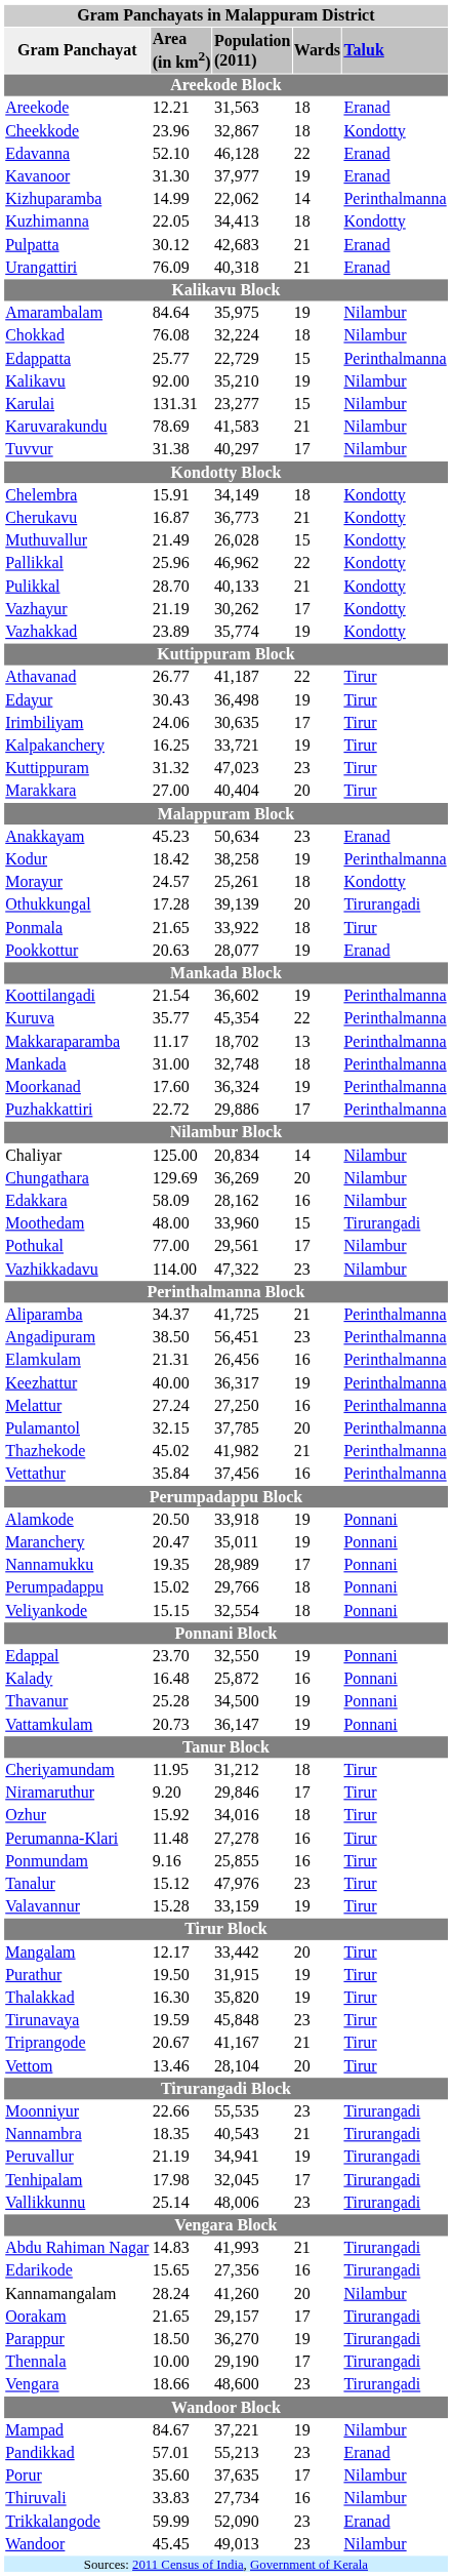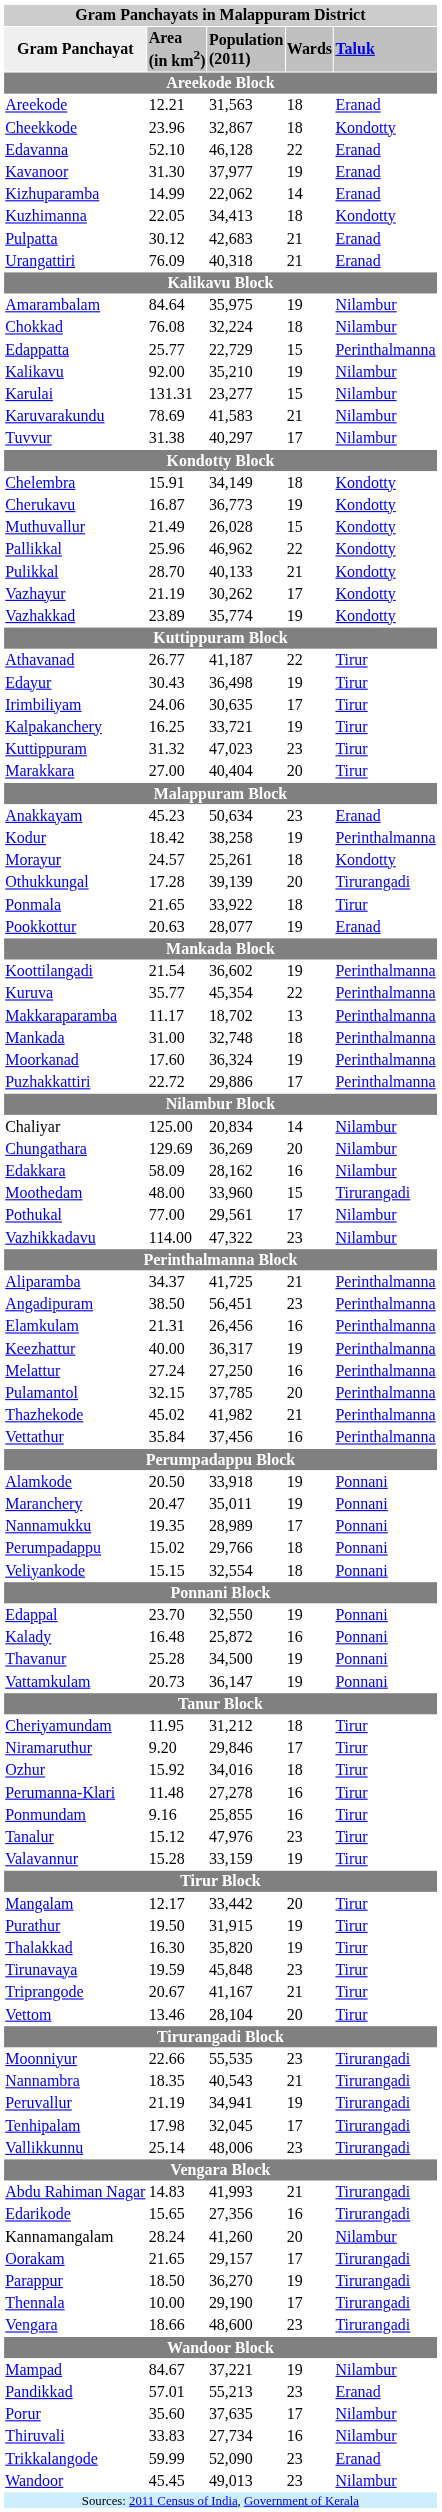 <table align="left" class="toccolours" cellspacing="1" cellpadding="1" style="margin-right: .5em; margin-top: .4em; font-size: 90%">
 <tr>
 </tr>
 <tr bgcolor="#cccccc" valign="top">
 <th colspan="5">Gram Panchayats in Malappuram District<br></th>
 </tr>
 <tr style="background:#efefef;">
 <th><strong>Gram Panchayat</strong></th>
 <td style="background: silver"><strong>Area<br>(in km<sup>2</sup>)</strong></td>
 <td style="background: silver"><strong>Population<br>(2011)</strong></td>
 <td style="background: silver"><strong>Wards</strong></td>
 <td style="background: silver"><strong><a href='#'>Taluk</a></strong></td>
 </tr>
 <tr>
 <td colspan=5 style="text-align: center; background-color: grey; color: white;"><strong>Areekode Block</strong></td>
 </tr>
 <tr>
 <td><a href='#'>Areekode</a></td>
 <td>12.21</td>
 <td>31,563</td>
 <td>18</td>
 <td><a href='#'>Eranad</a></td>
 </tr>
 <tr>
 <td><a href='#'>Cheekkode</a></td>
 <td>23.96</td>
 <td>32,867</td>
 <td>18</td>
 <td><a href='#'>Kondotty</a></td>
 </tr>
 <tr>
 <td><a href='#'>Edavanna</a></td>
 <td>52.10</td>
 <td>46,128</td>
 <td>22</td>
 <td><a href='#'>Eranad</a></td>
 </tr>
 <tr>
 <td><a href='#'>Kavanoor</a></td>
 <td>31.30</td>
 <td>37,977</td>
 <td>19</td>
 <td><a href='#'>Eranad</a></td>
 </tr>
 <tr>
 <td><a href='#'>Kizhuparamba</a></td>
 <td>14.99</td>
 <td>22,062</td>
 <td>14</td>
-<td><a href='#'>Perinthalmanna</a></td>
+<td><a href='#'>Eranad</a></td>
 </tr>
 <tr>
 <td><a href='#'>Kuzhimanna</a></td>
 <td>22.05</td>
 <td>34,413</td>
 <td>18</td>
 <td><a href='#'>Kondotty</a></td>
 </tr>
 <tr>
 <td><a href='#'>Pulpatta</a></td>
 <td>30.12</td>
 <td>42,683</td>
 <td>21</td>
 <td><a href='#'>Eranad</a></td>
 </tr>
 <tr>
 <td><a href='#'>Urangattiri</a></td>
 <td>76.09</td>
 <td>40,318</td>
 <td>21</td>
 <td><a href='#'>Eranad</a></td>
 </tr>
 <tr>
 <td colspan=5 style="text-align: center; background-color: grey; color: white;"><strong>Kalikavu Block</strong></td>
 </tr>
 <tr>
 <td><a href='#'>Amarambalam</a></td>
 <td>84.64</td>
 <td>35,975</td>
 <td>19</td>
 <td><a href='#'>Nilambur</a></td>
 </tr>
 <tr>
 <td><a href='#'>Chokkad</a></td>
 <td>76.08</td>
 <td>32,224</td>
 <td>18</td>
 <td><a href='#'>Nilambur</a></td>
 </tr>
 <tr>
 <td><a href='#'>Edappatta</a></td>
 <td>25.77</td>
 <td>22,729</td>
 <td>15</td>
 <td><a href='#'>Perinthalmanna</a></td>
 </tr>
 <tr>
 <td><a href='#'>Kalikavu</a></td>
 <td>92.00</td>
 <td>35,210</td>
 <td>19</td>
 <td><a href='#'>Nilambur</a></td>
 </tr>
 <tr>
 <td><a href='#'>Karulai</a></td>
 <td>131.31</td>
 <td>23,277</td>
 <td>15</td>
 <td><a href='#'>Nilambur</a></td>
 </tr>
 <tr>
 <td><a href='#'>Karuvarakundu</a></td>
 <td>78.69</td>
 <td>41,583</td>
 <td>21</td>
 <td><a href='#'>Nilambur</a></td>
 </tr>
 <tr>
 <td><a href='#'>Tuvvur</a></td>
 <td>31.38</td>
 <td>40,297</td>
 <td>17</td>
 <td><a href='#'>Nilambur</a></td>
 </tr>
 <tr>
 <td colspan=5 style="text-align: center; background-color: grey; color: white;"><strong>Kondotty Block</strong></td>
 </tr>
 <tr>
 <td><a href='#'>Chelembra</a></td>
 <td>15.91</td>
 <td>34,149</td>
 <td>18</td>
 <td><a href='#'>Kondotty</a></td>
 </tr>
 <tr>
 <td><a href='#'>Cherukavu</a></td>
 <td>16.87</td>
 <td>36,773</td>
-<td>21</td>
+<td>19</td>
 <td><a href='#'>Kondotty</a></td>
 </tr>
 <tr>
 <td><a href='#'>Muthuvallur</a></td>
 <td>21.49</td>
 <td>26,028</td>
 <td>15</td>
 <td><a href='#'>Kondotty</a></td>
 </tr>
 <tr>
 <td><a href='#'>Pallikkal</a></td>
 <td>25.96</td>
 <td>46,962</td>
 <td>22</td>
 <td><a href='#'>Kondotty</a></td>
 </tr>
 <tr>
 <td><a href='#'>Pulikkal</a></td>
 <td>28.70</td>
 <td>40,133</td>
 <td>21</td>
 <td><a href='#'>Kondotty</a></td>
 </tr>
 <tr>
 <td><a href='#'>Vazhayur</a></td>
 <td>21.19</td>
 <td>30,262</td>
 <td>17</td>
 <td><a href='#'>Kondotty</a></td>
 </tr>
 <tr>
 <td><a href='#'>Vazhakkad</a></td>
 <td>23.89</td>
 <td>35,774</td>
 <td>19</td>
 <td><a href='#'>Kondotty</a></td>
 </tr>
 <tr>
 <td colspan=5 style="text-align: center; background-color: grey; color: white;"><strong>Kuttippuram Block</strong></td>
 </tr>
 <tr>
 <td><a href='#'>Athavanad</a></td>
 <td>26.77</td>
 <td>41,187</td>
 <td>22</td>
 <td><a href='#'>Tirur</a></td>
 </tr>
 <tr>
 <td><a href='#'>Edayur</a></td>
 <td>30.43</td>
 <td>36,498</td>
 <td>19</td>
 <td><a href='#'>Tirur</a></td>
 </tr>
 <tr>
 <td><a href='#'>Irimbiliyam</a></td>
 <td>24.06</td>
 <td>30,635</td>
 <td>17</td>
 <td><a href='#'>Tirur</a></td>
 </tr>
 <tr>
 <td><a href='#'>Kalpakanchery</a></td>
 <td>16.25</td>
 <td>33,721</td>
 <td>19</td>
 <td><a href='#'>Tirur</a></td>
 </tr>
 <tr>
 <td><a href='#'>Kuttippuram</a></td>
 <td>31.32</td>
 <td>47,023</td>
 <td>23</td>
 <td><a href='#'>Tirur</a></td>
 </tr>
 <tr>
 <td><a href='#'>Marakkara</a></td>
 <td>27.00</td>
 <td>40,404</td>
 <td>20</td>
 <td><a href='#'>Tirur</a></td>
 </tr>
 <tr>
 <td colspan=5 style="text-align: center; background-color: grey; color: white;"><strong>Malappuram Block</strong></td>
 </tr>
 <tr>
 <td><a href='#'>Anakkayam</a></td>
 <td>45.23</td>
 <td>50,634</td>
 <td>23</td>
 <td><a href='#'>Eranad</a></td>
 </tr>
 <tr>
 <td><a href='#'>Kodur</a></td>
 <td>18.42</td>
 <td>38,258</td>
 <td>19</td>
 <td><a href='#'>Perinthalmanna</a></td>
 </tr>
 <tr>
 <td><a href='#'>Morayur</a></td>
 <td>24.57</td>
 <td>25,261</td>
 <td>18</td>
 <td><a href='#'>Kondotty</a></td>
 </tr>
 <tr>
 <td><a href='#'>Othukkungal</a></td>
 <td>17.28</td>
 <td>39,139</td>
 <td>20</td>
 <td><a href='#'>Tirurangadi</a></td>
 </tr>
 <tr>
 <td><a href='#'>Ponmala</a></td>
 <td>21.65</td>
 <td>33,922</td>
 <td>18</td>
 <td><a href='#'>Tirur</a></td>
 </tr>
 <tr>
 <td><a href='#'>Pookkottur</a></td>
 <td>20.63</td>
 <td>28,077</td>
 <td>19</td>
 <td><a href='#'>Eranad</a></td>
 </tr>
 <tr>
 <td colspan=5 style="text-align: center; background-color: grey; color: white;"><strong>Mankada Block</strong></td>
 </tr>
 <tr>
 <td><a href='#'>Koottilangadi</a></td>
 <td>21.54</td>
 <td>36,602</td>
 <td>19</td>
 <td><a href='#'>Perinthalmanna</a></td>
 </tr>
 <tr>
 <td><a href='#'>Kuruva</a></td>
 <td>35.77</td>
 <td>45,354</td>
 <td>22</td>
 <td><a href='#'>Perinthalmanna</a></td>
 </tr>
 <tr>
 <td><a href='#'>Makkaraparamba</a></td>
 <td>11.17</td>
 <td>18,702</td>
 <td>13</td>
 <td><a href='#'>Perinthalmanna</a></td>
 </tr>
 <tr>
 <td><a href='#'>Mankada</a></td>
 <td>31.00</td>
 <td>32,748</td>
 <td>18</td>
 <td><a href='#'>Perinthalmanna</a></td>
 </tr>
 <tr>
 <td><a href='#'>Moorkanad</a></td>
 <td>17.60</td>
 <td>36,324</td>
 <td>19</td>
 <td><a href='#'>Perinthalmanna</a></td>
 </tr>
 <tr>
 <td><a href='#'>Puzhakkattiri</a></td>
 <td>22.72</td>
 <td>29,886</td>
 <td>17</td>
 <td><a href='#'>Perinthalmanna</a></td>
 </tr>
 <tr>
 <td colspan=5 style="text-align: center; background-color: grey; color: white;"><strong>Nilambur Block</strong></td>
 </tr>
 <tr>
 <td>Chaliyar</td>
 <td>125.00</td>
 <td>20,834</td>
 <td>14</td>
 <td><a href='#'>Nilambur</a></td>
 </tr>
 <tr>
 <td><a href='#'>Chungathara</a></td>
 <td>129.69</td>
 <td>36,269</td>
 <td>20</td>
 <td><a href='#'>Nilambur</a></td>
 </tr>
 <tr>
 <td><a href='#'>Edakkara</a></td>
 <td>58.09</td>
 <td>28,162</td>
 <td>16</td>
 <td><a href='#'>Nilambur</a></td>
 </tr>
 <tr>
 <td><a href='#'>Moothedam</a></td>
 <td>48.00</td>
 <td>33,960</td>
 <td>15</td>
 <td><a href='#'>Tirurangadi</a></td>
 </tr>
 <tr>
 <td><a href='#'>Pothukal</a></td>
 <td>77.00</td>
 <td>29,561</td>
 <td>17</td>
 <td><a href='#'>Nilambur</a></td>
 </tr>
 <tr>
 <td><a href='#'>Vazhikkadavu</a></td>
 <td>114.00</td>
 <td>47,322</td>
 <td>23</td>
 <td><a href='#'>Nilambur</a></td>
 </tr>
 <tr>
 <td colspan=5 style="text-align: center; background-color: grey; color: white;"><strong>Perinthalmanna Block</strong></td>
 </tr>
 <tr>
 <td><a href='#'>Aliparamba</a></td>
 <td>34.37</td>
 <td>41,725</td>
 <td>21</td>
 <td><a href='#'>Perinthalmanna</a></td>
 </tr>
 <tr>
 <td><a href='#'>Angadipuram</a></td>
 <td>38.50</td>
 <td>56,451</td>
 <td>23</td>
 <td><a href='#'>Perinthalmanna</a></td>
 </tr>
 <tr>
 <td><a href='#'>Elamkulam</a></td>
 <td>21.31</td>
 <td>26,456</td>
 <td>16</td>
 <td><a href='#'>Perinthalmanna</a></td>
 </tr>
 <tr>
 <td><a href='#'>Keezhattur</a></td>
 <td>40.00</td>
 <td>36,317</td>
 <td>19</td>
 <td><a href='#'>Perinthalmanna</a></td>
 </tr>
 <tr>
 <td><a href='#'>Melattur</a></td>
 <td>27.24</td>
 <td>27,250</td>
 <td>16</td>
 <td><a href='#'>Perinthalmanna</a></td>
 </tr>
 <tr>
 <td><a href='#'>Pulamantol</a></td>
 <td>32.15</td>
 <td>37,785</td>
 <td>20</td>
 <td><a href='#'>Perinthalmanna</a></td>
 </tr>
 <tr>
 <td><a href='#'>Thazhekode</a></td>
 <td>45.02</td>
 <td>41,982</td>
 <td>21</td>
 <td><a href='#'>Perinthalmanna</a></td>
 </tr>
 <tr>
 <td><a href='#'>Vettathur</a></td>
 <td>35.84</td>
 <td>37,456</td>
 <td>16</td>
 <td><a href='#'>Perinthalmanna</a></td>
 </tr>
 <tr>
 <td colspan=5 style="text-align: center; background-color: grey; color: white;"><strong>Perumpadappu Block</strong></td>
 </tr>
 <tr>
 <td><a href='#'>Alamkode</a></td>
 <td>20.50</td>
 <td>33,918</td>
 <td>19</td>
 <td><a href='#'>Ponnani</a></td>
 </tr>
 <tr>
 <td><a href='#'>Maranchery</a></td>
 <td>20.47</td>
 <td>35,011</td>
 <td>19</td>
 <td><a href='#'>Ponnani</a></td>
 </tr>
 <tr>
 <td><a href='#'>Nannamukku</a></td>
 <td>19.35</td>
 <td>28,989</td>
 <td>17</td>
 <td><a href='#'>Ponnani</a></td>
 </tr>
 <tr>
 <td><a href='#'>Perumpadappu</a></td>
 <td>15.02</td>
 <td>29,766</td>
 <td>18</td>
 <td><a href='#'>Ponnani</a></td>
 </tr>
 <tr>
 <td><a href='#'>Veliyankode</a></td>
 <td>15.15</td>
 <td>32,554</td>
 <td>18</td>
 <td><a href='#'>Ponnani</a></td>
 </tr>
 <tr>
 <td colspan=5 style="text-align: center; background-color: grey; color: white;"><strong>Ponnani Block</strong></td>
 </tr>
 <tr>
 <td><a href='#'>Edappal</a></td>
 <td>23.70</td>
 <td>32,550</td>
 <td>19</td>
 <td><a href='#'>Ponnani</a></td>
 </tr>
 <tr>
 <td><a href='#'>Kalady</a></td>
 <td>16.48</td>
 <td>25,872</td>
 <td>16</td>
 <td><a href='#'>Ponnani</a></td>
 </tr>
 <tr>
 <td><a href='#'>Thavanur</a></td>
 <td>25.28</td>
 <td>34,500</td>
 <td>19</td>
 <td><a href='#'>Ponnani</a></td>
 </tr>
 <tr>
 <td><a href='#'>Vattamkulam</a></td>
 <td>20.73</td>
 <td>36,147</td>
 <td>19</td>
 <td><a href='#'>Ponnani</a></td>
 </tr>
 <tr>
 <td colspan=5 style="text-align: center; background-color: grey; color: white;"><strong>Tanur Block</strong></td>
 </tr>
 <tr>
 <td><a href='#'>Cheriyamundam</a></td>
 <td>11.95</td>
 <td>31,212</td>
 <td>18</td>
 <td><a href='#'>Tirur</a></td>
 </tr>
 <tr>
 <td><a href='#'>Niramaruthur</a></td>
 <td>9.20</td>
 <td>29,846</td>
 <td>17</td>
 <td><a href='#'>Tirur</a></td>
 </tr>
 <tr>
 <td><a href='#'>Ozhur</a></td>
 <td>15.92</td>
 <td>34,016</td>
 <td>18</td>
 <td><a href='#'>Tirur</a></td>
 </tr>
 <tr>
 <td><a href='#'>Perumanna-Klari</a></td>
 <td>11.48</td>
 <td>27,278</td>
 <td>16</td>
 <td><a href='#'>Tirur</a></td>
 </tr>
 <tr>
 <td><a href='#'>Ponmundam</a></td>
 <td>9.16</td>
 <td>25,855</td>
 <td>16</td>
 <td><a href='#'>Tirur</a></td>
 </tr>
 <tr>
 <td><a href='#'>Tanalur</a></td>
 <td>15.12</td>
 <td>47,976</td>
 <td>23</td>
 <td><a href='#'>Tirur</a></td>
 </tr>
 <tr>
 <td><a href='#'>Valavannur</a></td>
 <td>15.28</td>
 <td>33,159</td>
 <td>19</td>
 <td><a href='#'>Tirur</a></td>
 </tr>
 <tr>
 <td colspan=5 style="text-align: center; background-color: grey; color: white;"><strong>Tirur Block</strong></td>
 </tr>
 <tr>
 <td><a href='#'>Mangalam</a></td>
 <td>12.17</td>
 <td>33,442</td>
 <td>20</td>
 <td><a href='#'>Tirur</a></td>
 </tr>
 <tr>
 <td><a href='#'>Purathur</a></td>
 <td>19.50</td>
 <td>31,915</td>
 <td>19</td>
 <td><a href='#'>Tirur</a></td>
 </tr>
 <tr>
 <td><a href='#'>Thalakkad</a></td>
 <td>16.30</td>
 <td>35,820</td>
 <td>19</td>
 <td><a href='#'>Tirur</a></td>
 </tr>
 <tr>
 <td><a href='#'>Tirunavaya</a></td>
 <td>19.59</td>
 <td>45,848</td>
 <td>23</td>
 <td><a href='#'>Tirur</a></td>
 </tr>
 <tr>
 <td><a href='#'>Triprangode</a></td>
 <td>20.67</td>
 <td>41,167</td>
 <td>21</td>
 <td><a href='#'>Tirur</a></td>
 </tr>
 <tr>
 <td><a href='#'>Vettom</a></td>
 <td>13.46</td>
 <td>28,104</td>
 <td>20</td>
 <td><a href='#'>Tirur</a></td>
 </tr>
 <tr>
 <td colspan=5 style="text-align: center; background-color: grey; color: white;"><strong>Tirurangadi Block</strong></td>
 </tr>
 <tr>
 <td><a href='#'>Moonniyur</a></td>
 <td>22.66</td>
 <td>55,535</td>
 <td>23</td>
 <td><a href='#'>Tirurangadi</a></td>
 </tr>
 <tr>
 <td><a href='#'>Nannambra</a></td>
 <td>18.35</td>
 <td>40,543</td>
 <td>21</td>
 <td><a href='#'>Tirurangadi</a></td>
 </tr>
 <tr>
 <td><a href='#'>Peruvallur</a></td>
 <td>21.19</td>
 <td>34,941</td>
 <td>19</td>
 <td><a href='#'>Tirurangadi</a></td>
 </tr>
 <tr>
 <td><a href='#'>Tenhipalam</a></td>
 <td>17.98</td>
 <td>32,045</td>
 <td>17</td>
 <td><a href='#'>Tirurangadi</a></td>
 </tr>
 <tr>
 <td><a href='#'>Vallikkunnu</a></td>
 <td>25.14</td>
 <td>48,006</td>
 <td>23</td>
 <td><a href='#'>Tirurangadi</a></td>
 </tr>
 <tr>
 <td colspan=5 style="text-align: center; background-color: grey; color: white;"><strong>Vengara Block</strong></td>
 </tr>
 <tr>
 <td><a href='#'>Abdu Rahiman Nagar</a></td>
 <td>14.83</td>
 <td>41,993</td>
 <td>21</td>
 <td><a href='#'>Tirurangadi</a></td>
 </tr>
 <tr>
 <td><a href='#'>Edarikode</a></td>
 <td>15.65</td>
 <td>27,356</td>
 <td>16</td>
 <td><a href='#'>Tirurangadi</a></td>
 </tr>
 <tr>
 <td>Kannamangalam</td>
 <td>28.24</td>
 <td>41,260</td>
 <td>20</td>
 <td><a href='#'>Nilambur</a></td>
 </tr>
 <tr>
 <td><a href='#'>Oorakam</a></td>
 <td>21.65</td>
 <td>29,157</td>
 <td>17</td>
 <td><a href='#'>Tirurangadi</a></td>
 </tr>
 <tr>
 <td><a href='#'>Parappur</a></td>
 <td>18.50</td>
 <td>36,270</td>
 <td>19</td>
 <td><a href='#'>Tirurangadi</a></td>
 </tr>
 <tr>
 <td><a href='#'>Thennala</a></td>
 <td>10.00</td>
 <td>29,190</td>
 <td>17</td>
 <td><a href='#'>Tirurangadi</a></td>
 </tr>
 <tr>
 <td><a href='#'>Vengara</a></td>
 <td>18.66</td>
 <td>48,600</td>
 <td>23</td>
 <td><a href='#'>Tirurangadi</a></td>
 </tr>
 <tr>
 <td colspan=5 style="text-align: center; background-color: grey; color: white;"><strong>Wandoor Block</strong></td>
 </tr>
 <tr>
 <td><a href='#'>Mampad</a></td>
 <td>84.67</td>
 <td>37,221</td>
 <td>19</td>
 <td><a href='#'>Nilambur</a></td>
 </tr>
 <tr>
 <td><a href='#'>Pandikkad</a></td>
 <td>57.01</td>
 <td>55,213</td>
 <td>23</td>
 <td><a href='#'>Eranad</a></td>
 </tr>
 <tr>
 <td><a href='#'>Porur</a></td>
 <td>35.60</td>
 <td>37,635</td>
 <td>17</td>
 <td><a href='#'>Nilambur</a></td>
 </tr>
 <tr>
 <td><a href='#'>Thiruvali</a></td>
 <td>33.83</td>
 <td>27,734</td>
 <td>16</td>
 <td><a href='#'>Nilambur</a></td>
 </tr>
 <tr>
 <td><a href='#'>Trikkalangode</a></td>
 <td>59.99</td>
 <td>52,090</td>
 <td>23</td>
 <td><a href='#'>Eranad</a></td>
 </tr>
 <tr>
 <td><a href='#'>Wandoor</a></td>
 <td>45.45</td>
 <td>49,013</td>
 <td>23</td>
 <td><a href='#'>Nilambur</a></td>
 </tr>
 <tr>
 <td style="font-size: 80%" colspan=6 bgcolor="#cceeff" align="center">Sources: <a href='#'>2011 Census of India</a>, <a href='#'>Government of Kerala</a></td>
 </tr>
 </table>
